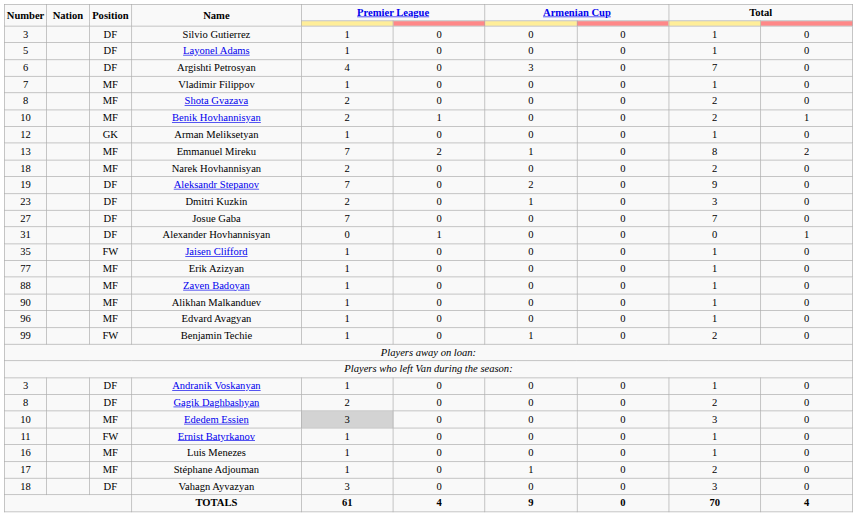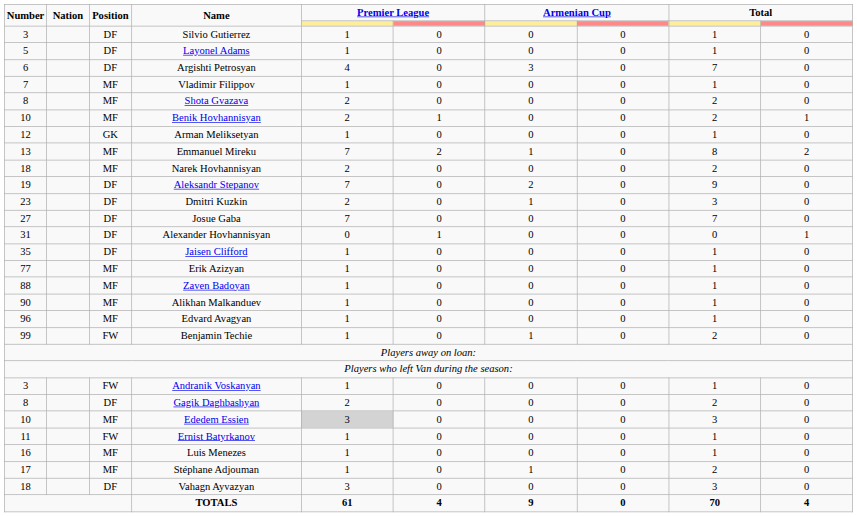 <table class="wikitable" style="text-align:center;">
 <tr>
 <td rowspan="2"  style="width:5%; text-align:center;"><strong>Number</strong></td>
 <td rowspan="2"  style="width:5%; text-align:center;"><strong>Nation</strong></td>
 <td rowspan="2"  style="width:5%; text-align:center;"><strong>Position</strong></td>
 <td rowspan="2"  style="width:20%; text-align:center;"><strong>Name</strong></td>
 <td colspan="2" style="text-align:center;"><strong><a href='#'>Premier League</a></strong></td>
 <td colspan="2" style="text-align:center;"><strong><a href='#'>Armenian Cup</a></strong></td>
 <td colspan="2" style="text-align:center;"><strong>Total</strong></td>
 </tr>
 <tr>
 <th style="width:60px; background:#fe9;"></th>
 <th style="width:60px; background:#ff8888;"></th>
 <th style="width:60px; background:#fe9;"></th>
 <th style="width:60px; background:#ff8888;"></th>
 <th style="width:60px; background:#fe9;"></th>
 <th style="width:60px; background:#ff8888;"></th>
 </tr>
 <tr>
 <td>3</td>
 <td></td>
 <td>DF</td>
 <td>Silvio Gutierrez</td>
 <td>1</td>
 <td>0</td>
 <td>0</td>
 <td>0</td>
 <td>1</td>
 <td>0</td>
 </tr>
 <tr>
 <td>5</td>
 <td></td>
 <td>DF</td>
 <td><a href='#'>Layonel Adams</a></td>
 <td>1</td>
 <td>0</td>
 <td>0</td>
 <td>0</td>
 <td>1</td>
 <td>0</td>
 </tr>
 <tr>
 <td>6</td>
 <td></td>
 <td>DF</td>
 <td>Argishti Petrosyan</td>
 <td>4</td>
 <td>0</td>
 <td>3</td>
 <td>0</td>
 <td>7</td>
 <td>0</td>
 </tr>
 <tr>
 <td>7</td>
 <td></td>
 <td>MF</td>
 <td>Vladimir Filippov</td>
 <td>1</td>
 <td>0</td>
 <td>0</td>
 <td>0</td>
 <td>1</td>
 <td>0</td>
 </tr>
 <tr>
 <td>8</td>
 <td></td>
 <td>MF</td>
 <td><a href='#'>Shota Gvazava</a></td>
 <td>2</td>
 <td>0</td>
 <td>0</td>
 <td>0</td>
 <td>2</td>
 <td>0</td>
 </tr>
 <tr>
 <td>10</td>
 <td></td>
 <td>MF</td>
 <td><a href='#'>Benik Hovhannisyan</a></td>
 <td>2</td>
 <td>1</td>
 <td>0</td>
 <td>0</td>
 <td>2</td>
 <td>1</td>
 </tr>
 <tr>
 <td>12</td>
 <td></td>
 <td>GK</td>
 <td>Arman Meliksetyan</td>
 <td>1</td>
 <td>0</td>
 <td>0</td>
 <td>0</td>
 <td>1</td>
 <td>0</td>
 </tr>
 <tr>
 <td>13</td>
 <td></td>
 <td>MF</td>
 <td>Emmanuel Mireku</td>
 <td>7</td>
 <td>2</td>
 <td>1</td>
 <td>0</td>
 <td>8</td>
 <td>2</td>
 </tr>
 <tr>
 <td>18</td>
 <td></td>
 <td>MF</td>
 <td>Narek Hovhannisyan</td>
 <td>2</td>
 <td>0</td>
 <td>0</td>
 <td>0</td>
 <td>2</td>
 <td>0</td>
 </tr>
 <tr>
 <td>19</td>
 <td></td>
 <td>DF</td>
 <td><a href='#'>Aleksandr Stepanov</a></td>
 <td>7</td>
 <td>0</td>
 <td>2</td>
 <td>0</td>
 <td>9</td>
 <td>0</td>
 </tr>
 <tr>
 <td>23</td>
 <td></td>
 <td>DF</td>
 <td>Dmitri Kuzkin</td>
 <td>2</td>
 <td>0</td>
 <td>1</td>
 <td>0</td>
 <td>3</td>
 <td>0</td>
 </tr>
 <tr>
 <td>27</td>
 <td></td>
 <td>DF</td>
 <td>Josue Gaba</td>
 <td>7</td>
 <td>0</td>
 <td>0</td>
 <td>0</td>
 <td>7</td>
 <td>0</td>
 </tr>
 <tr>
 <td>31</td>
 <td></td>
 <td>DF</td>
 <td>Alexander Hovhannisyan</td>
 <td>0</td>
 <td>1</td>
 <td>0</td>
 <td>0</td>
 <td>0</td>
 <td>1</td>
 </tr>
 <tr>
 <td>35</td>
 <td></td>
-<td>FW</td>
+<td>DF</td>
 <td><a href='#'>Jaisen Clifford</a></td>
 <td>1</td>
 <td>0</td>
 <td>0</td>
 <td>0</td>
 <td>1</td>
 <td>0</td>
 </tr>
 <tr>
 <td>77</td>
 <td></td>
 <td>MF</td>
 <td>Erik Azizyan</td>
 <td>1</td>
 <td>0</td>
 <td>0</td>
 <td>0</td>
 <td>1</td>
 <td>0</td>
 </tr>
 <tr>
 <td>88</td>
 <td></td>
 <td>MF</td>
 <td><a href='#'>Zaven Badoyan</a></td>
 <td>1</td>
 <td>0</td>
 <td>0</td>
 <td>0</td>
 <td>1</td>
 <td>0</td>
 </tr>
 <tr>
 <td>90</td>
 <td></td>
 <td>MF</td>
 <td>Alikhan Malkanduev</td>
 <td>1</td>
 <td>0</td>
 <td>0</td>
 <td>0</td>
 <td>1</td>
 <td>0</td>
 </tr>
 <tr>
 <td>96</td>
 <td></td>
 <td>MF</td>
 <td>Edvard Avagyan</td>
 <td>1</td>
 <td>0</td>
 <td>0</td>
 <td>0</td>
 <td>1</td>
 <td>0</td>
 </tr>
 <tr>
 <td>99</td>
 <td></td>
 <td>FW</td>
 <td>Benjamin Techie</td>
 <td>1</td>
 <td>0</td>
 <td>1</td>
 <td>0</td>
 <td>2</td>
 <td>0</td>
 </tr>
 <tr>
 <td colspan="14"><em>Players away on loan:</em></td>
 </tr>
 <tr>
 <td colspan="14"><em>Players who left Van during the season:</em></td>
 </tr>
 <tr>
 <td>3</td>
 <td></td>
-<td>DF</td>
+<td>FW</td>
 <td><a href='#'>Andranik Voskanyan</a></td>
 <td>1</td>
 <td>0</td>
 <td>0</td>
 <td>0</td>
 <td>1</td>
 <td>0</td>
 </tr>
 <tr>
 <td>8</td>
 <td></td>
 <td>DF</td>
 <td><a href='#'>Gagik Daghbashyan</a></td>
 <td>2</td>
 <td>0</td>
 <td>0</td>
 <td>0</td>
 <td>2</td>
 <td>0</td>
 </tr>
 <tr>
 <td>10</td>
 <td></td>
 <td>MF</td>
 <td><a href='#'>Ededem Essien</a></td>
 <td style="background: lightgrey;">3</td>
 <td>0</td>
 <td>0</td>
 <td>0</td>
 <td>3</td>
 <td>0</td>
 </tr>
 <tr>
 <td>11</td>
 <td></td>
 <td>FW</td>
 <td><a href='#'>Ernist Batyrkanov</a></td>
 <td>1</td>
 <td>0</td>
 <td>0</td>
 <td>0</td>
 <td>1</td>
 <td>0</td>
 </tr>
 <tr>
 <td>16</td>
 <td></td>
 <td>MF</td>
 <td>Luis Menezes</td>
 <td>1</td>
 <td>0</td>
 <td>0</td>
 <td>0</td>
 <td>1</td>
 <td>0</td>
 </tr>
 <tr>
 <td>17</td>
 <td></td>
 <td>MF</td>
 <td>Stéphane Adjouman</td>
 <td>1</td>
 <td>0</td>
 <td>1</td>
 <td>0</td>
 <td>2</td>
 <td>0</td>
 </tr>
 <tr>
 <td>18</td>
 <td></td>
 <td>DF</td>
 <td>Vahagn Ayvazyan</td>
 <td>3</td>
 <td>0</td>
 <td>0</td>
 <td>0</td>
 <td>3</td>
 <td>0</td>
 </tr>
 <tr>
 <td colspan="3"></td>
 <td><strong>TOTALS</strong></td>
 <td><strong>61</strong></td>
 <td><strong>4</strong></td>
 <td><strong>9</strong></td>
 <td><strong>0</strong></td>
 <td><strong>70</strong></td>
 <td><strong>4</strong></td>
 </tr>
 </table>
